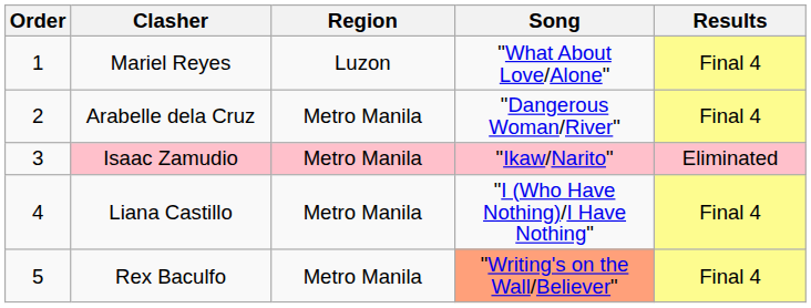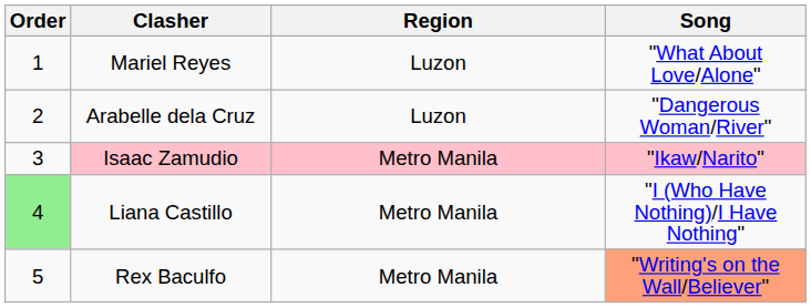 <table class="wikitable" style="text-align:center; line-height:17px; width:100%;">
 <tr>
 <th width="5%">Order</th>
 <th width="25%">Clasher</th>
 <th>Region</th>
 <th width="25%">Song</th>
-<th>Results</th>
 </tr>
 <tr>
 <td>1</td>
 <td>Mariel Reyes</td>
 <td>Luzon</td>
 <td>"<a href='#'>What About Love</a>/<a href='#'>Alone</a>"</td>
-<td style="background:#fdfc8f;">Final 4</td>
 </tr>
 <tr>
 <td>2</td>
 <td>Arabelle dela Cruz</td>
-<td>Metro Manila</td>
+<td>Luzon</td>
 <td>"<a href='#'>Dangerous Woman</a>/<a href='#'>River</a>"</td>
-<td style="background:#fdfc8f;">Final 4</td>
 </tr>
 <tr>
 <td>3</td>
 <td style="background:pink;">Isaac Zamudio</td>
 <td style="background:pink;">Metro Manila</td>
 <td style="background:pink;">"<a href='#'>Ikaw</a>/<a href='#'>Narito</a>"</td>
-<td style="background:pink;">Eliminated</td>
 </tr>
 <tr>
-<td>4</td>
+<td style="background: lightgreen;">4</td>
 <td>Liana Castillo</td>
 <td>Metro Manila</td>
 <td>"<a href='#'>I (Who Have Nothing)</a>/<a href='#'>I Have Nothing</a>"</td>
-<td style="background:#fdfc8f;">Final 4</td>
 </tr>
 <tr>
 <td>5</td>
 <td>Rex Baculfo</td>
 <td>Metro Manila</td>
 <td style="background: lightsalmon;">"<a href='#'>Writing's on the Wall</a>/<a href='#'>Believer</a>"</td>
-<td style="background:#fdfc8f;">Final 4</td>
 </tr>
 </table>
